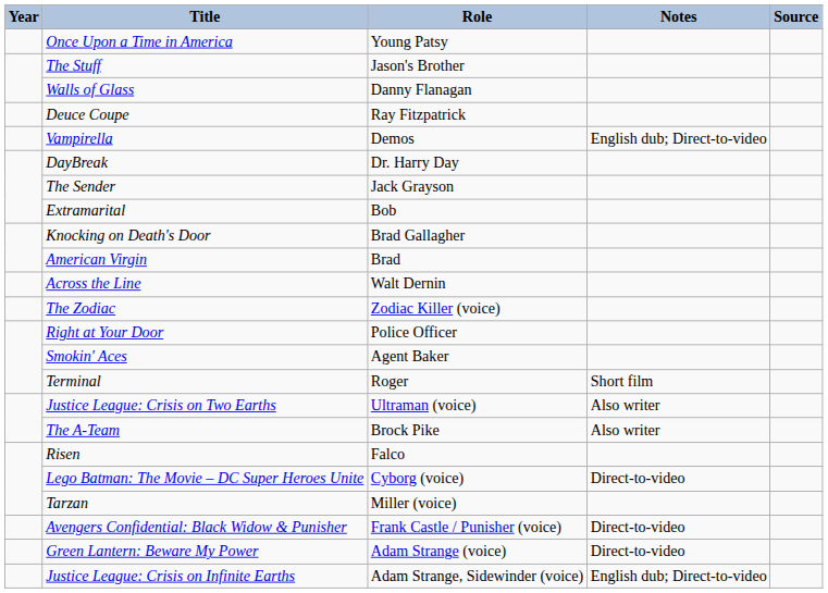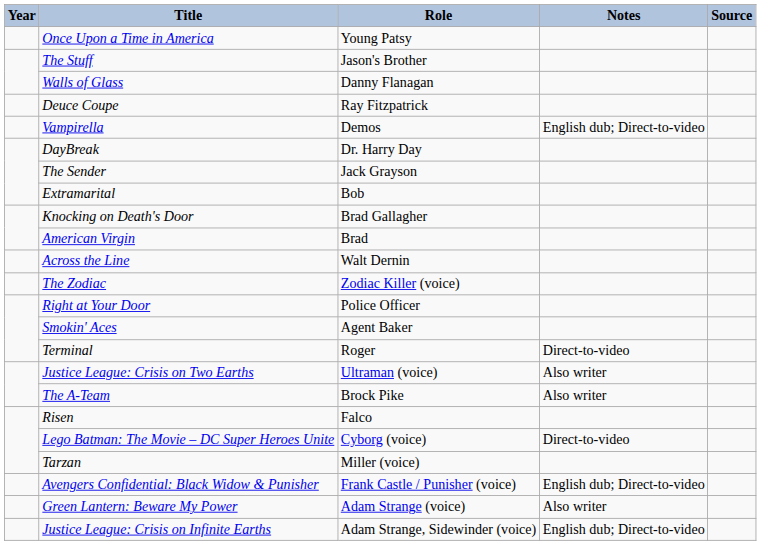 <table class="wikitable sortable plainrowheaders" style="width=100%;  font-size: 100%;">
 <tr>
 <th style="background:#b0c4de;">Year</th>
 <th style="background:#b0c4de;">Title</th>
 <th style="background:#b0c4de;">Role</th>
 <th style="background:#b0c4de;" class="unsortable">Notes</th>
 <th style="background:#b0c4de;" class="unsortable">Source</th>
 </tr>
 <tr>
 <td></td>
 <td><em><a href='#'>Once Upon a Time in America</a></em></td>
 <td>Young Patsy</td>
 <td> </td>
 <td> </td>
 </tr>
 <tr>
 <td rowspan="2"></td>
 <td><em><a href='#'>The Stuff</a></em></td>
 <td>Jason's Brother</td>
 <td> </td>
 <td> </td>
 </tr>
 <tr>
 <td><em><a href='#'>Walls of Glass</a></em></td>
 <td>Danny Flanagan</td>
 <td> </td>
 <td> </td>
 </tr>
 <tr>
 <td></td>
 <td><em>Deuce Coupe</em></td>
 <td>Ray Fitzpatrick</td>
 <td> </td>
 <td> </td>
 </tr>
 <tr>
 <td></td>
 <td><em><a href='#'>Vampirella</a></em></td>
 <td>Demos</td>
 <td>English dub; Direct-to-video</td>
 <td> </td>
 </tr>
 <tr>
 <td rowspan="3"></td>
 <td><em>DayBreak</em></td>
 <td>Dr. Harry Day</td>
 <td></td>
 <td> </td>
 </tr>
 <tr>
 <td><em>The Sender</em></td>
 <td>Jack Grayson</td>
 <td> </td>
 <td> </td>
 </tr>
 <tr>
 <td><em>Extramarital</em></td>
 <td>Bob</td>
 <td> </td>
 <td> </td>
 </tr>
 <tr>
 <td rowspan="2"></td>
 <td><em>Knocking on Death's Door</em></td>
 <td>Brad Gallagher</td>
 <td> </td>
 <td> </td>
 </tr>
 <tr>
 <td><em><a href='#'>American Virgin</a></em></td>
 <td>Brad</td>
 <td> </td>
 <td> </td>
 </tr>
 <tr>
 <td></td>
 <td><em><a href='#'>Across the Line</a></em></td>
 <td>Walt Dernin</td>
 <td> </td>
 <td> </td>
 </tr>
 <tr>
 <td></td>
 <td><em><a href='#'>The Zodiac</a></em></td>
 <td><a href='#'>Zodiac Killer</a> (voice)</td>
 <td></td>
 <td> </td>
 </tr>
 <tr>
 <td rowspan="3"></td>
 <td><em><a href='#'>Right at Your Door</a></em></td>
 <td>Police Officer</td>
 <td> </td>
 <td> </td>
 </tr>
 <tr>
 <td><em><a href='#'>Smokin' Aces</a></em></td>
 <td>Agent Baker</td>
 <td> </td>
 <td> </td>
 </tr>
 <tr>
 <td><em>Terminal</em></td>
 <td>Roger</td>
-<td>Short film</td>
+<td>Direct-to-video</td>
 <td> </td>
 </tr>
 <tr>
 <td rowspan="2"></td>
 <td><em><a href='#'>Justice League: Crisis on Two Earths</a></em></td>
 <td><a href='#'>Ultraman</a> (voice)</td>
 <td>Also writer</td>
 <td></td>
 </tr>
 <tr>
 <td><em><a href='#'>The A-Team</a></em></td>
 <td>Brock Pike</td>
 <td>Also writer</td>
 <td> </td>
 </tr>
 <tr>
 <td rowspan="3"></td>
 <td><em>Risen</em></td>
 <td>Falco</td>
 <td> </td>
 <td> </td>
 </tr>
 <tr>
 <td><em><a href='#'>Lego Batman: The Movie – DC Super Heroes Unite</a></em></td>
 <td><a href='#'>Cyborg</a> (voice)</td>
 <td>Direct-to-video</td>
 <td> </td>
 </tr>
 <tr>
 <td><em>Tarzan</em></td>
 <td>Miller (voice)</td>
 <td></td>
 <td> </td>
 </tr>
 <tr>
 <td></td>
 <td><em><a href='#'>Avengers Confidential: Black Widow & Punisher</a></em></td>
 <td><a href='#'>Frank Castle / Punisher</a> (voice)</td>
-<td>Direct-to-video</td>
+<td>English dub; Direct-to-video</td>
 <td></td>
 </tr>
 <tr>
 <td></td>
 <td><em><a href='#'>Green Lantern: Beware My Power</a></em></td>
 <td><a href='#'>Adam Strange</a> (voice)</td>
-<td>Direct-to-video</td>
+<td>Also writer</td>
 <td></td>
 </tr>
 <tr>
 <td></td>
 <td><em><a href='#'>Justice League: Crisis on Infinite Earths</a></em></td>
 <td>Adam Strange, Sidewinder (voice)</td>
 <td>English dub; Direct-to-video</td>
 <td></td>
 </tr>
 </table>
